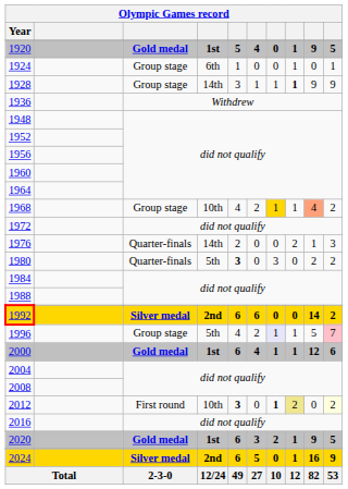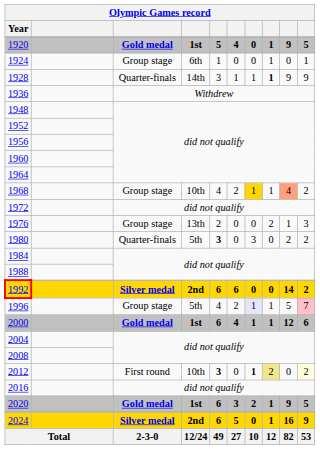 <table class="wikitable" style="text-align: center;">
 <tr>
 <th colspan=11><a href='#'>Olympic Games record</a></th>
 </tr>
 <tr>
 <th width=>Year</th>
 <th width=120px></th>
 <th width=100px></th>
 <th width=></th>
 <th width=20px></th>
 <th width=20px></th>
 <th width=20px></th>
 <th width=20px></th>
 <th width=20px></th>
 <th width=20px></th>
 </tr>
 <tr>
 </tr>
 <tr style="background:silver;">
 <td><a href='#'>1920</a></td>
 <td></td>
 <td><strong><a href='#'>Gold medal</a></strong></td>
 <td><strong>1st</strong></td>
 <td><strong>5</strong></td>
 <td><strong>4</strong></td>
 <td><strong>0</strong></td>
 <td><strong>1</strong></td>
 <td><strong>9</strong></td>
 <td><strong>5</strong></td>
 </tr>
 <tr>
 <td><a href='#'>1924</a></td>
 <td></td>
 <td>Group stage</td>
 <td>6th</td>
 <td>1</td>
 <td>0</td>
 <td>0</td>
 <td>1</td>
 <td>0</td>
 <td>1</td>
 </tr>
 <tr>
 <td><a href='#'>1928</a></td>
 <td></td>
-<td>Group stage</td>
+<td>Quarter-finals</td>
 <td>14th</td>
 <td>3</td>
 <td>1</td>
 <td>1</td>
 <td><strong>1</strong></td>
 <td>9</td>
 <td>9</td>
 </tr>
 <tr>
 <td><a href='#'>1936</a></td>
 <td></td>
 <td colspan="8"><em>Withdrew</em></td>
 </tr>
 <tr>
 <td><a href='#'>1948</a></td>
 <td></td>
 <td rowspan=5 colspan=8><em>did not qualify</em></td>
 </tr>
 <tr>
 <td><a href='#'>1952</a></td>
 <td></td>
 </tr>
 <tr>
 <td><a href='#'>1956</a></td>
 <td></td>
 </tr>
 <tr>
 <td><a href='#'>1960</a></td>
 <td></td>
 </tr>
 <tr>
 <td><a href='#'>1964</a></td>
 <td></td>
 </tr>
 <tr>
 <td><a href='#'>1968</a></td>
 <td></td>
 <td>Group stage</td>
 <td>10th</td>
 <td>4</td>
 <td>2</td>
 <td style="background: gold;">1</td>
 <td>1</td>
 <td style="background: lightsalmon;">4</td>
 <td>2</td>
 </tr>
 <tr>
 <td><a href='#'>1972</a></td>
 <td></td>
 <td colspan="8"><em>did not qualify</em></td>
 </tr>
 <tr>
 <td><a href='#'>1976</a></td>
 <td></td>
-<td>Quarter-finals</td>
-<td>14th</td>
+<td>Group stage</td>
+<td>13th</td>
 <td>2</td>
 <td>0</td>
 <td>0</td>
 <td>2</td>
 <td>1</td>
 <td>3</td>
 </tr>
 <tr>
 <td><a href='#'>1980</a></td>
 <td></td>
 <td>Quarter-finals</td>
 <td>5th</td>
 <td><strong>3</strong></td>
 <td>0</td>
 <td>3</td>
 <td>0</td>
 <td>2</td>
 <td>2</td>
 </tr>
 <tr>
 <td><a href='#'>1984</a></td>
 <td></td>
 <td colspan="9" rowspan="2"><em>did not qualify</em></td>
 </tr>
 <tr>
 <td><a href='#'>1988</a></td>
 <td></td>
 </tr>
 <tr>
 </tr>
 <tr style="background:gold;">
 <td style="border: 3px solid red"><a href='#'>1992</a></td>
 <td></td>
 <td><strong><a href='#'>Silver medal</a></strong></td>
 <td><strong>2nd</strong></td>
 <td><strong>6</strong></td>
 <td><strong>6</strong></td>
 <td><strong>0</strong></td>
 <td><strong>0</strong></td>
 <td><strong>14</strong></td>
 <td><strong>2</strong></td>
 </tr>
 <tr>
 <td><a href='#'>1996</a></td>
 <td></td>
 <td>Group stage</td>
 <td>5th</td>
 <td>4</td>
 <td>2</td>
 <td style="background: lavender;">1</td>
 <td>1</td>
 <td>5</td>
 <td style="background: pink;">7</td>
 </tr>
 <tr style="background:silver;">
 <td><a href='#'>2000</a></td>
 <td></td>
 <td><strong><a href='#'>Gold medal</a></strong></td>
 <td><strong>1st</strong></td>
 <td><strong>6</strong></td>
 <td><strong>4</strong></td>
 <td><strong>1</strong></td>
 <td><strong>1</strong></td>
 <td><strong>12</strong></td>
 <td><strong>6</strong></td>
 </tr>
 <tr>
 <td><a href='#'>2004</a></td>
 <td></td>
 <td colspan="8" rowspan="2"><em>did not qualify</em></td>
 </tr>
 <tr>
 <td><a href='#'>2008</a></td>
 <td></td>
 </tr>
 <tr>
 <td><a href='#'>2012</a></td>
 <td></td>
 <td>First round</td>
 <td>10th</td>
 <td><strong>3</strong></td>
 <td>0</td>
 <td><strong>1</strong></td>
 <td style="background: khaki;">2</td>
 <td>0</td>
 <td style="background: lightyellow;">2</td>
 </tr>
 <tr>
 <td><a href='#'>2016</a></td>
 <td></td>
 <td colspan="8"><em>did not qualify</em></td>
 </tr>
 <tr>
 </tr>
 <tr style="background:silver;">
 <td><a href='#'>2020</a></td>
 <td></td>
 <td><strong><a href='#'>Gold medal</a></strong></td>
 <td><strong>1st</strong></td>
 <td><strong>6</strong></td>
 <td><strong>3</strong></td>
 <td><strong>2</strong></td>
 <td><strong>1</strong></td>
 <td><strong>9</strong></td>
 <td><strong>5</strong></td>
 </tr>
 <tr>
 </tr>
 <tr style="background:gold;">
 <td><a href='#'>2024</a></td>
 <td></td>
 <td><strong><a href='#'>Silver medal</a></strong></td>
 <td><strong>2nd</strong></td>
 <td><strong>6</strong></td>
 <td><strong>5</strong></td>
 <td><strong>0</strong></td>
 <td><strong>1</strong></td>
 <td><strong>16</strong></td>
 <td><strong>9</strong></td>
 </tr>
 <tr>
 <th colspan=2>Total</th>
 <th>2-3-0</th>
 <th>12/24</th>
 <th>49</th>
 <th>27</th>
 <th>10</th>
 <th>12</th>
 <th>82</th>
 <th>53</th>
 </tr>
 </table>
